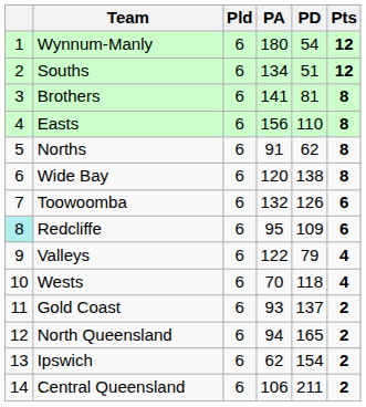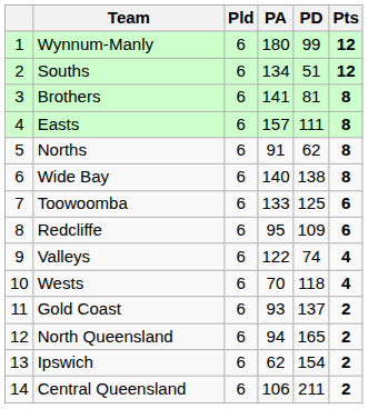 <table class="wikitable" style="text-align:center;">
 <tr>
 <th style="width:20px;"></th>
 <th width="175">Team</th>
 <th style="width:20px;">Pld</th>
 <th style="width:20px;">PA</th>
 <th style="width:20px;">PD</th>
 <th style="width:20px;">Pts</th>
 </tr>
 <tr style="background:#cfc;">
 <td>1</td>
 <td style="text-align:left;"> Wynnum-Manly</td>
 <td>6</td>
 <td>180</td>
-<td>54</td>
+<td>99</td>
 <td><strong>12</strong></td>
 </tr>
 <tr style="background:#cfc;">
 <td>2</td>
 <td style="text-align:left;"> Souths</td>
 <td>6</td>
 <td>134</td>
 <td>51</td>
 <td><strong>12</strong></td>
 </tr>
 <tr style="background:#cfc;">
 <td>3</td>
 <td style="text-align:left;"> Brothers</td>
 <td>6</td>
 <td>141</td>
 <td>81</td>
 <td><strong>8</strong></td>
 </tr>
 <tr style="background:#cfc;">
 <td>4</td>
 <td style="text-align:left;"> Easts</td>
 <td>6</td>
-<td>156</td>
-<td>110</td>
+<td>157</td>
+<td>111</td>
 <td><strong>8</strong></td>
 </tr>
 <tr>
 <td>5</td>
 <td style="text-align:left;"> Norths</td>
 <td>6</td>
 <td>91</td>
 <td>62</td>
 <td><strong>8</strong></td>
 </tr>
 <tr>
 <td>6</td>
 <td style="text-align:left;"> Wide Bay</td>
 <td>6</td>
-<td>120</td>
+<td>140</td>
 <td>138</td>
 <td><strong>8</strong></td>
 </tr>
 <tr>
 <td>7</td>
 <td style="text-align:left;"> Toowoomba</td>
 <td>6</td>
-<td>132</td>
-<td>126</td>
+<td>133</td>
+<td>125</td>
 <td><strong>6</strong></td>
 </tr>
 <tr>
-<td style="background: paleturquoise;">8</td>
+<td>8</td>
 <td style="text-align:left;"> Redcliffe</td>
 <td>6</td>
 <td>95</td>
 <td>109</td>
 <td><strong>6</strong></td>
 </tr>
 <tr>
 <td>9</td>
 <td style="text-align:left;"> Valleys</td>
 <td>6</td>
 <td>122</td>
-<td>79</td>
+<td>74</td>
 <td><strong>4</strong></td>
 </tr>
 <tr>
 <td>10</td>
 <td style="text-align:left;"> Wests</td>
 <td>6</td>
 <td>70</td>
 <td>118</td>
 <td><strong>4</strong></td>
 </tr>
 <tr>
 <td>11</td>
 <td style="text-align:left;"> Gold Coast</td>
 <td>6</td>
 <td>93</td>
 <td>137</td>
 <td><strong>2</strong></td>
 </tr>
 <tr>
 <td>12</td>
 <td style="text-align:left;"> North Queensland</td>
 <td>6</td>
 <td>94</td>
 <td>165</td>
 <td><strong>2</strong></td>
 </tr>
 <tr>
 <td>13</td>
 <td style="text-align:left;"> Ipswich</td>
 <td>6</td>
 <td>62</td>
 <td>154</td>
 <td><strong>2</strong></td>
 </tr>
 <tr>
 <td>14</td>
 <td style="text-align:left;"> Central Queensland</td>
 <td>6</td>
 <td>106</td>
 <td>211</td>
 <td><strong>2</strong></td>
 </tr>
 </table>
